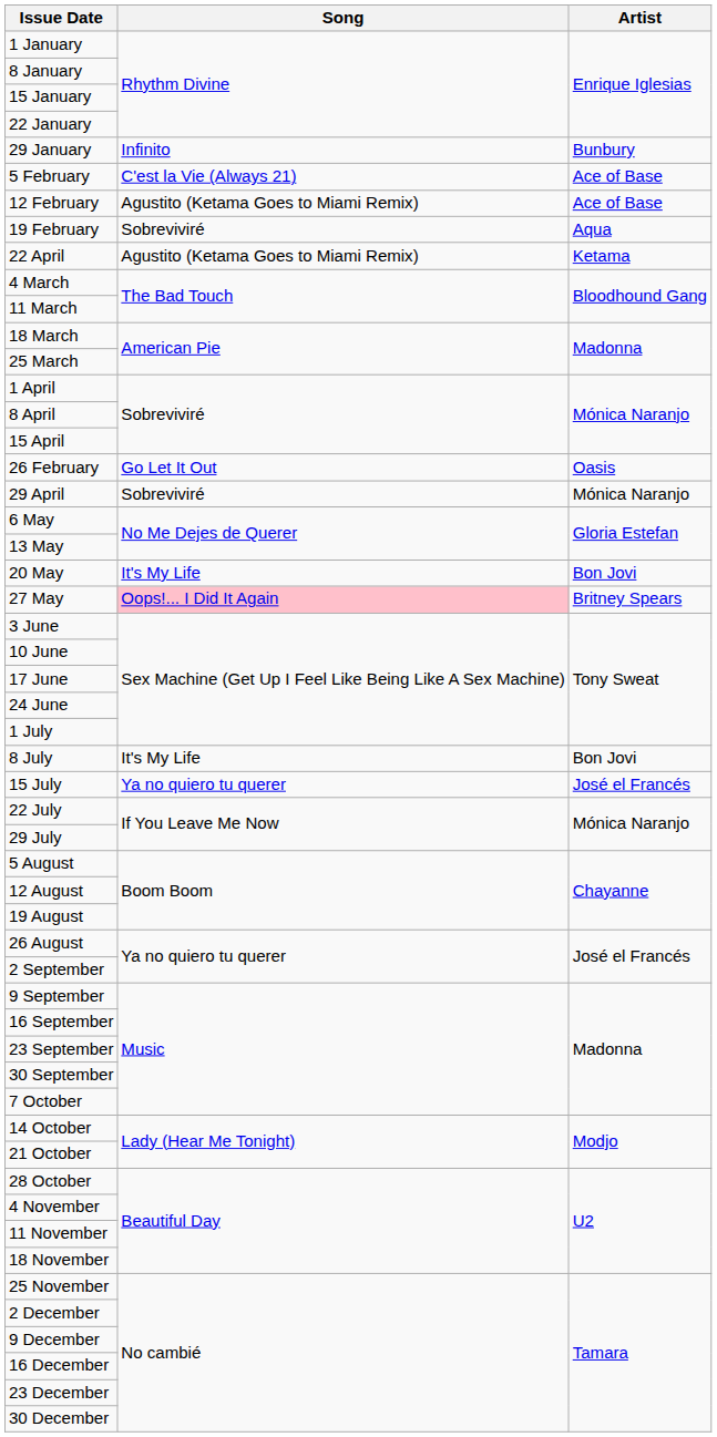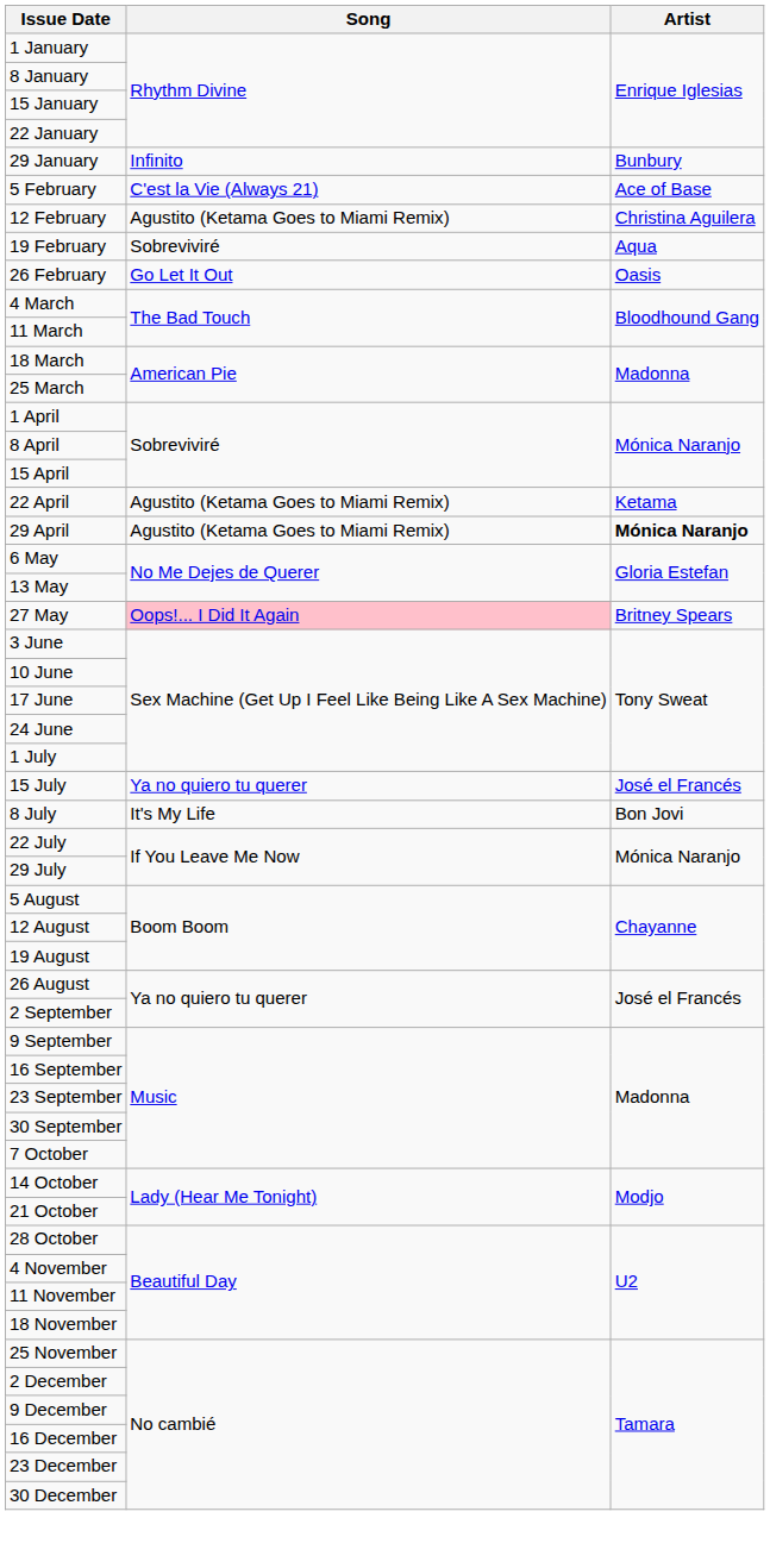 <table class="wikitable">
 <tr>
 <th>Issue Date</th>
 <th>Song</th>
 <th>Artist</th>
 </tr>
 <tr>
 <td>1 January</td>
 <td rowspan=4><a href='#'>Rhythm Divine</a></td>
 <td rowspan=4><a href='#'>Enrique Iglesias</a></td>
 </tr>
 <tr>
 <td>8 January</td>
 </tr>
 <tr>
 <td>15 January</td>
 </tr>
 <tr>
 <td>22 January</td>
 </tr>
 <tr>
 <td>29 January</td>
 <td><a href='#'>Infinito</a></td>
 <td><a href='#'>Bunbury</a></td>
 </tr>
 <tr>
 <td>5 February</td>
 <td><a href='#'>C'est la Vie (Always 21)</a></td>
 <td><a href='#'>Ace of Base</a></td>
 </tr>
 <tr>
 <td>12 February</td>
 <td>Agustito (Ketama Goes to Miami Remix)</td>
-<td><a href='#'>Ace of Base</a></td>
+<td><a href='#'>Christina Aguilera</a></td>
 </tr>
 <tr>
 <td>19 February</td>
 <td>Sobreviviré</td>
 <td><a href='#'>Aqua</a></td>
 </tr>
 <tr>
-<td>22 April</td>
-<td>Agustito (Ketama Goes to Miami Remix)</td>
-<td><a href='#'>Ketama</a></td>
+<td>26 February</td>
+<td><a href='#'>Go Let It Out</a></td>
+<td><a href='#'>Oasis</a></td>
 </tr>
 <tr>
 <td>4 March</td>
 <td rowspan=2><a href='#'>The Bad Touch</a></td>
 <td rowspan=2><a href='#'>Bloodhound Gang</a></td>
 </tr>
 <tr>
 <td>11 March</td>
 </tr>
 <tr>
 <td>18 March</td>
 <td rowspan=2><a href='#'>American Pie</a></td>
 <td rowspan=2><a href='#'>Madonna</a></td>
 </tr>
 <tr>
 <td>25 March</td>
 </tr>
 <tr>
 <td>1 April</td>
 <td rowspan=3>Sobreviviré</td>
 <td rowspan=3><a href='#'>Mónica Naranjo</a></td>
 </tr>
 <tr>
 <td>8 April</td>
 </tr>
 <tr>
 <td>15 April</td>
 </tr>
 <tr>
-<td>26 February</td>
-<td><a href='#'>Go Let It Out</a></td>
-<td><a href='#'>Oasis</a></td>
+<td>22 April</td>
+<td>Agustito (Ketama Goes to Miami Remix)</td>
+<td><a href='#'>Ketama</a></td>
 </tr>
 <tr>
 <td>29 April</td>
-<td>Sobreviviré</td>
-<td>Mónica Naranjo</td>
+<td>Agustito (Ketama Goes to Miami Remix)</td>
+<td><strong>Mónica Naranjo</strong></td>
 </tr>
 <tr>
 <td>6 May</td>
 <td rowspan=2><a href='#'>No Me Dejes de Querer</a></td>
 <td rowspan=2><a href='#'>Gloria Estefan</a></td>
 </tr>
 <tr>
 <td>13 May</td>
-</tr>
-<tr>
-<td>20 May</td>
-<td><a href='#'>It's My Life</a></td>
-<td><a href='#'>Bon Jovi</a></td>
 </tr>
 <tr>
 <td>27 May</td>
 <td style="background: pink;"><a href='#'>Oops!... I Did It Again</a></td>
 <td><a href='#'>Britney Spears</a></td>
 </tr>
 <tr>
 <td>3 June</td>
 <td rowspan=5>Sex Machine (Get Up I Feel Like Being Like A Sex Machine)</td>
 <td rowspan=5>Tony Sweat</td>
 </tr>
 <tr>
 <td>10 June</td>
 </tr>
 <tr>
 <td>17 June</td>
 </tr>
 <tr>
 <td>24 June</td>
 </tr>
 <tr>
 <td>1 July</td>
 </tr>
 <tr>
+<td>15 July</td>
+<td><a href='#'>Ya no quiero tu querer</a></td>
+<td><a href='#'>José el Francés</a></td>
+</tr>
+<tr>
 <td>8 July</td>
 <td>It's My Life</td>
 <td>Bon Jovi</td>
-</tr>
-<tr>
-<td>15 July</td>
-<td><a href='#'>Ya no quiero tu querer</a></td>
-<td><a href='#'>José el Francés</a></td>
 </tr>
 <tr>
 <td>22 July</td>
 <td rowspan=2>If You Leave Me Now</td>
 <td rowspan=2>Mónica Naranjo</td>
 </tr>
 <tr>
 <td>29 July</td>
 </tr>
 <tr>
 <td>5 August</td>
 <td rowspan=3>Boom Boom</td>
 <td rowspan=3><a href='#'>Chayanne</a></td>
 </tr>
 <tr>
 <td>12 August</td>
 </tr>
 <tr>
 <td>19 August</td>
 </tr>
 <tr>
 <td>26 August</td>
 <td rowspan=2>Ya no quiero tu querer</td>
 <td rowspan=2>José el Francés</td>
 </tr>
 <tr>
 <td>2 September</td>
 </tr>
 <tr>
 <td>9 September</td>
 <td rowspan=5><a href='#'>Music</a></td>
 <td rowspan=5>Madonna</td>
 </tr>
 <tr>
 <td>16 September</td>
 </tr>
 <tr>
 <td>23 September</td>
 </tr>
 <tr>
 <td>30 September</td>
 </tr>
 <tr>
 <td>7 October</td>
 </tr>
 <tr>
 <td>14 October</td>
 <td rowspan=2><a href='#'>Lady (Hear Me Tonight)</a></td>
 <td rowspan=2><a href='#'>Modjo</a></td>
 </tr>
 <tr>
 <td>21 October</td>
 </tr>
 <tr>
 <td>28 October</td>
 <td rowspan=4><a href='#'>Beautiful Day</a></td>
 <td rowspan=4><a href='#'>U2</a></td>
 </tr>
 <tr>
 <td>4 November</td>
 </tr>
 <tr>
 <td>11 November</td>
 </tr>
 <tr>
 <td>18 November</td>
 </tr>
 <tr>
 <td>25 November</td>
 <td rowspan=6>No cambié</td>
 <td rowspan=6><a href='#'>Tamara</a></td>
 </tr>
 <tr>
 <td>2 December</td>
 </tr>
 <tr>
 <td>9 December</td>
 </tr>
 <tr>
 <td>16 December</td>
 </tr>
 <tr>
 <td>23 December</td>
 </tr>
 <tr>
 <td>30 December</td>
 </tr>
 </table>
